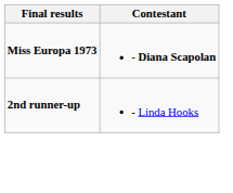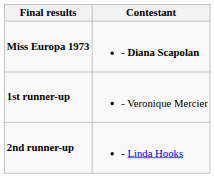 <table class="wikitable">
 <tr>
 <th>Final results</th>
 <th>Contestant</th>
 </tr>
 <tr>
 <td><strong>Miss Europa 1973</strong></td>
 <td><br><ul><li><strong></strong> - <strong>Diana Scapolan</strong></li></ul></td>
 </tr>
 <tr>
+<td><strong>1st runner-up</strong></td>
+<td><br><ul><li><strong></strong> - Veronique Mercier</li></ul></td>
+</tr>
+<tr>
 <td><strong>2nd runner-up</strong></td>
 <td><br><ul><li><strong></strong> - <a href='#'>Linda Hooks</a></li></ul></td>
 </tr>
 </table>
